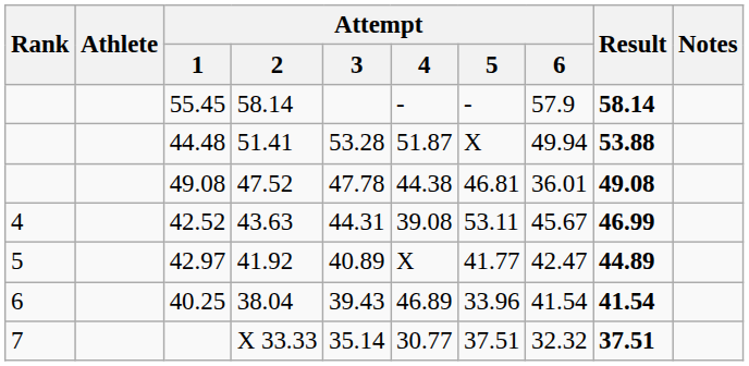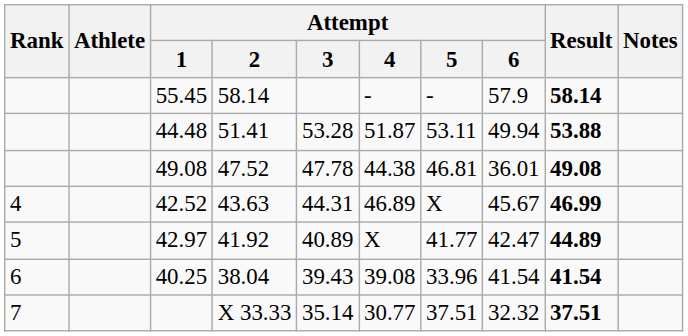 <table class='wikitable'>
 <tr>
 <th rowspan=2>Rank</th>
 <th rowspan=2>Athlete</th>
 <th colspan=6>Attempt</th>
 <th rowspan=2>Result</th>
 <th rowspan=2>Notes</th>
 </tr>
 <tr>
 <th>1</th>
 <th>2</th>
 <th>3</th>
 <th>4</th>
 <th>5</th>
 <th>6</th>
 </tr>
 <tr>
 <td></td>
 <td align=left></td>
 <td>55.45</td>
 <td>58.14</td>
 <td></td>
 <td>-</td>
 <td>-</td>
 <td>57.9</td>
 <td><strong> 58.14 </strong></td>
 <td></td>
 </tr>
 <tr>
 <td></td>
 <td align=left></td>
 <td>44.48</td>
 <td>51.41</td>
 <td>53.28</td>
 <td>51.87</td>
-<td>X</td>
+<td>53.11</td>
 <td>49.94</td>
 <td><strong> 53.88 </strong></td>
 <td></td>
 </tr>
 <tr>
 <td></td>
 <td align=left></td>
 <td>49.08</td>
 <td>47.52</td>
 <td>47.78</td>
 <td>44.38</td>
 <td>46.81</td>
 <td>36.01</td>
 <td><strong> 49.08 </strong></td>
 <td></td>
 </tr>
 <tr>
 <td>4</td>
 <td align=left></td>
 <td>42.52</td>
 <td>43.63</td>
 <td>44.31</td>
-<td>39.08</td>
-<td>53.11</td>
+<td>46.89</td>
+<td>X</td>
 <td>45.67</td>
 <td><strong> 46.99 </strong></td>
 <td></td>
 </tr>
 <tr>
 <td>5</td>
 <td align=left></td>
 <td>42.97</td>
 <td>41.92</td>
 <td>40.89</td>
 <td>X</td>
 <td>41.77</td>
 <td>42.47</td>
 <td><strong>  44.89 </strong></td>
 <td></td>
 </tr>
 <tr>
 <td>6</td>
 <td align=left></td>
 <td>40.25</td>
 <td>38.04</td>
 <td>39.43</td>
-<td>46.89</td>
+<td>39.08</td>
 <td>33.96</td>
 <td>41.54</td>
 <td><strong>  41.54 </strong></td>
 <td></td>
 </tr>
 <tr>
 <td>7</td>
 <td align=left></td>
 <td></td>
 <td>X 33.33</td>
 <td>35.14</td>
 <td>30.77</td>
 <td>37.51</td>
 <td>32.32</td>
 <td><strong> 37.51 </strong></td>
 <td></td>
 </tr>
 </table>
